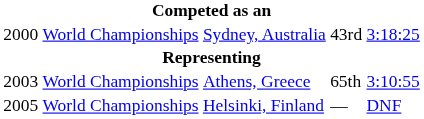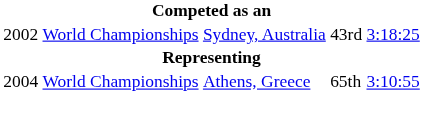 <table>
 <tr>
 <th colspan="5"><strong>Competed as an </strong></th>
 </tr>
 <tr>
-<td>2000</td>
+<td>2002</td>
 <td><a href='#'>World Championships</a></td>
 <td><a href='#'>Sydney, Australia</a></td>
 <td>43rd</td>
 <td><a href='#'>3:18:25</a></td>
 </tr>
 <tr>
 <th colspan="5">Representing </th>
 </tr>
 <tr>
-<td>2003</td>
+<td>2004</td>
 <td><a href='#'>World Championships</a></td>
 <td><a href='#'>Athens, Greece</a></td>
 <td>65th</td>
 <td><a href='#'>3:10:55</a></td>
 </tr>
-<tr>
-<td>2005</td>
-<td><a href='#'>World Championships</a></td>
-<td><a href='#'>Helsinki, Finland</a></td>
-<td>—</td>
-<td><a href='#'>DNF</a></td>
-</tr>
 </table>
